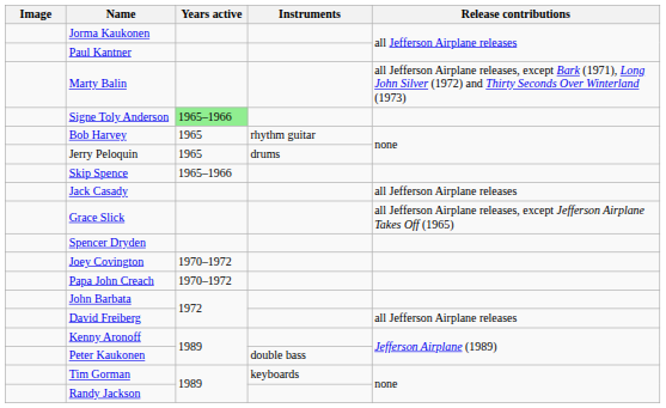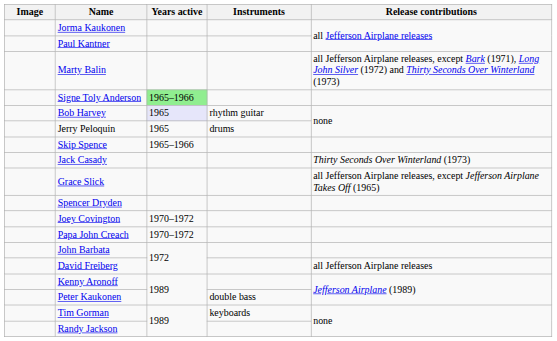 <table class="wikitable" border="1" width=100%>
 <tr>
 <th width="75">Image</th>
 <th width="140">Name</th>
 <th width="90">Years active</th>
 <th width="160">Instruments</th>
 <th>Release contributions</th>
 </tr>
 <tr>
 <td></td>
 <td><a href='#'>Jorma Kaukonen</a></td>
 <td></td>
 <td></td>
 <td rowspan="2">all <a href='#'>Jefferson Airplane releases</a></td>
 </tr>
 <tr>
 <td></td>
 <td><a href='#'>Paul Kantner</a></td>
 <td></td>
 <td></td>
 </tr>
 <tr>
 <td></td>
 <td><a href='#'>Marty Balin</a></td>
 <td></td>
 <td></td>
 <td>all Jefferson Airplane releases, except <em><a href='#'>Bark</a></em> (1971), <em><a href='#'>Long John Silver</a></em> (1972) and <em><a href='#'>Thirty Seconds Over Winterland</a></em> (1973)</td>
 </tr>
 <tr>
 <td></td>
 <td><a href='#'>Signe Toly Anderson</a></td>
 <td style="background: lightgreen;">1965–1966 </td>
 <td></td>
 <td></td>
 </tr>
 <tr>
 <td></td>
 <td><a href='#'>Bob Harvey</a></td>
-<td>1965 </td>
+<td style="background: lavender;">1965 </td>
 <td>rhythm guitar</td>
 <td rowspan="2">none</td>
 </tr>
 <tr>
 <td></td>
 <td>Jerry Peloquin</td>
 <td>1965</td>
 <td {{hlist>drums</td>
 </tr>
 <tr>
 <td></td>
 <td><a href='#'>Skip Spence</a></td>
 <td>1965–1966 </td>
 <td></td>
 <td></td>
 </tr>
 <tr>
 <td></td>
 <td><a href='#'>Jack Casady</a></td>
 <td></td>
 <td></td>
-<td>all Jefferson Airplane releases</td>
+<td><em>Thirty Seconds Over Winterland</em> (1973)</td>
 </tr>
 <tr>
 <td></td>
 <td><a href='#'>Grace Slick</a></td>
 <td></td>
 <td></td>
 <td>all Jefferson Airplane releases, except <em>Jefferson Airplane Takes Off</em> (1965)</td>
 </tr>
 <tr>
 <td></td>
 <td><a href='#'>Spencer Dryden</a></td>
 <td></td>
 <td></td>
 <td></td>
 </tr>
 <tr>
 <td></td>
 <td><a href='#'>Joey Covington</a></td>
 <td>1970–1972 </td>
 <td></td>
 <td></td>
 </tr>
 <tr>
 <td></td>
 <td><a href='#'>Papa John Creach</a></td>
 <td>1970–1972 </td>
 <td></td>
 <td></td>
 </tr>
 <tr>
 <td></td>
 <td><a href='#'>John Barbata</a></td>
 <td rowspan="2">1972</td>
 <td></td>
 <td></td>
 </tr>
 <tr>
 <td></td>
 <td><a href='#'>David Freiberg</a></td>
 <td></td>
 <td>all Jefferson Airplane releases</td>
 </tr>
 <tr>
 <td></td>
 <td><a href='#'>Kenny Aronoff</a></td>
 <td rowspan="2">1989 </td>
 <td></td>
 <td rowspan="2"><em><a href='#'>Jefferson Airplane</a></em> (1989)</td>
 </tr>
 <tr>
 <td></td>
 <td><a href='#'>Peter Kaukonen</a></td>
 <td {{hlist>double bass</td>
 </tr>
 <tr>
 <td></td>
 <td><a href='#'>Tim Gorman</a></td>
 <td rowspan="2">1989 </td>
 <td>keyboards</td>
 <td rowspan="2">none</td>
 </tr>
 <tr>
 <td></td>
 <td><a href='#'>Randy Jackson</a></td>
 <td></td>
 </tr>
 </table>
